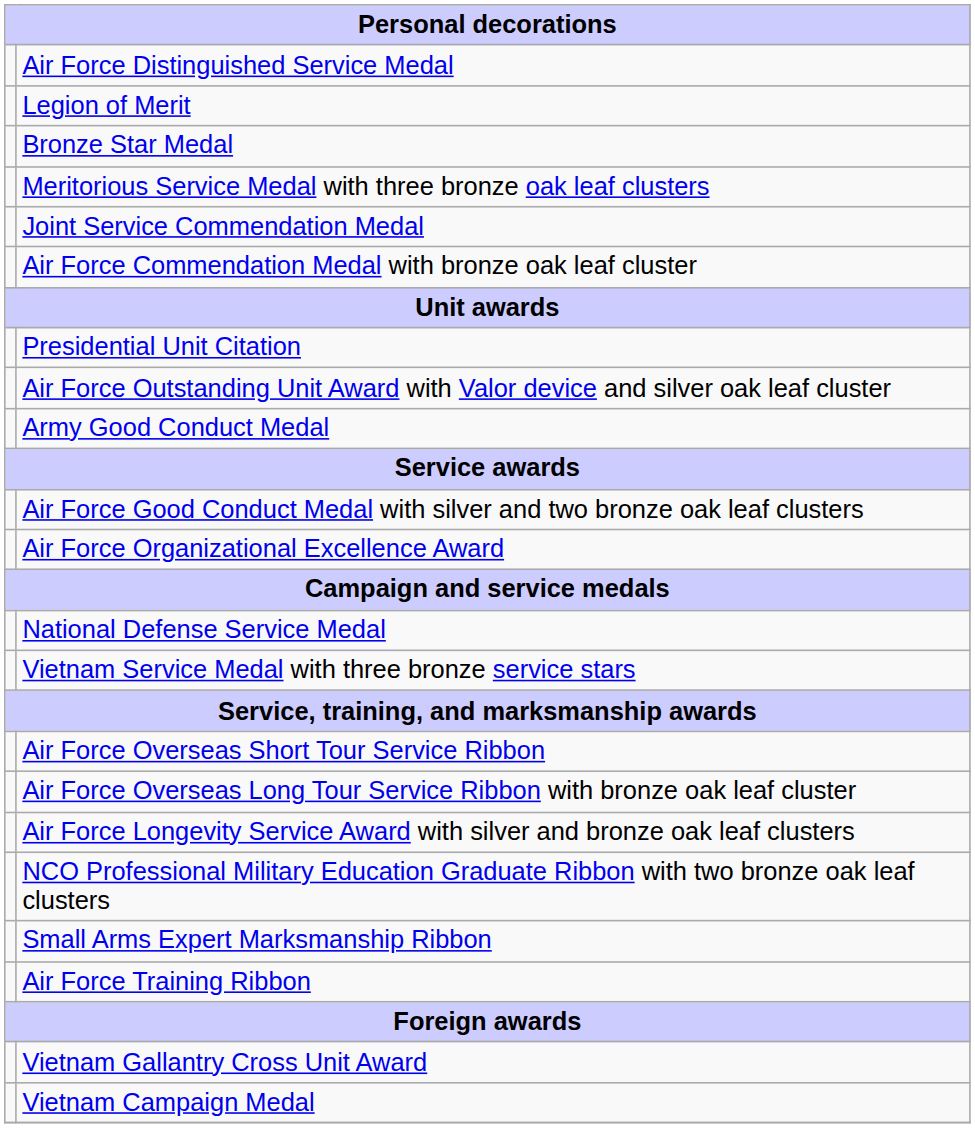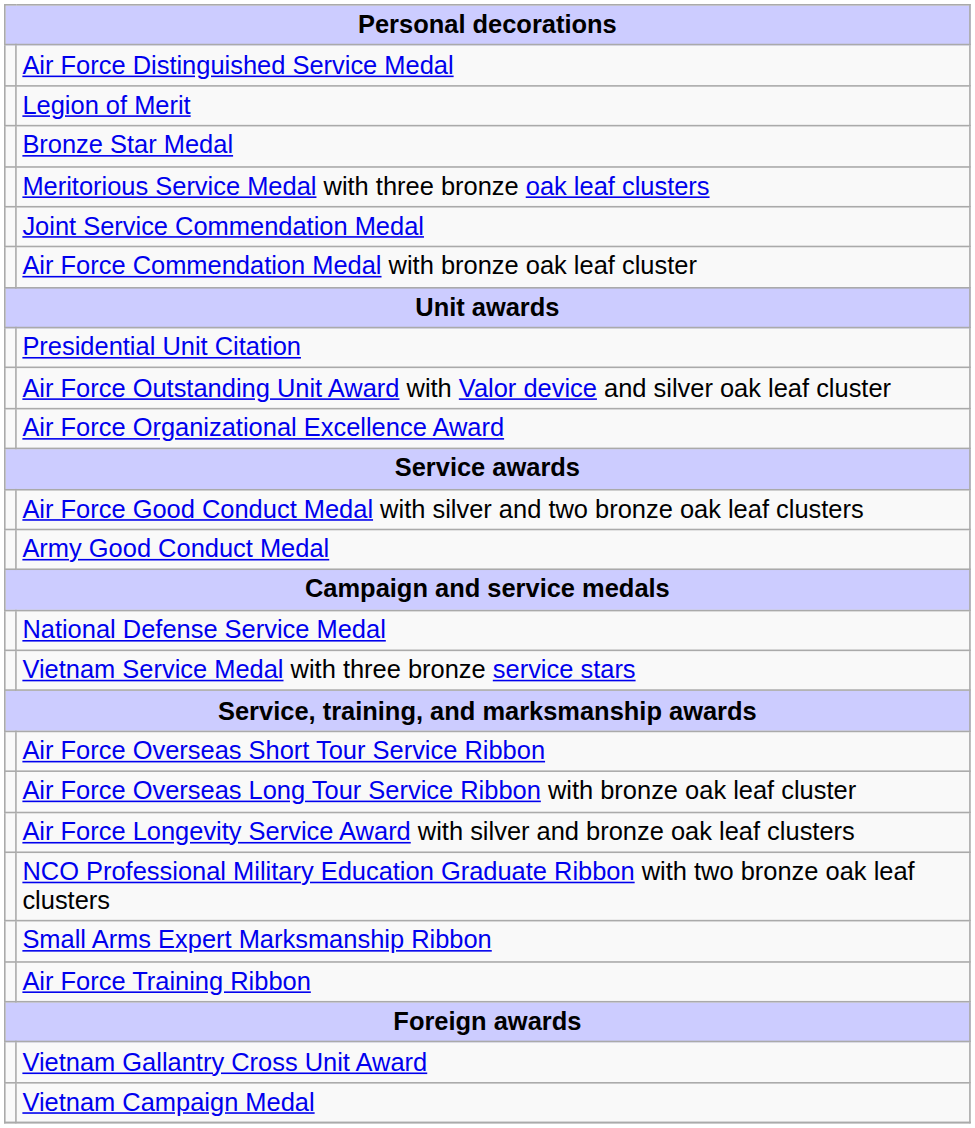 <table class="wikitable">
 <tr style="background:#ccf; text-align:center;">
 <td colspan=2><strong>Personal decorations</strong></td>
 </tr>
 <tr>
 <td></td>
 <td><a href='#'>Air Force Distinguished Service Medal</a></td>
 </tr>
 <tr>
 <td></td>
 <td><a href='#'>Legion of Merit</a></td>
 </tr>
 <tr>
 <td></td>
 <td><a href='#'>Bronze Star Medal</a></td>
 </tr>
 <tr>
 <td></td>
 <td><a href='#'>Meritorious Service Medal</a> with three bronze <a href='#'>oak leaf clusters</a></td>
 </tr>
 <tr>
 <td></td>
 <td><a href='#'>Joint Service Commendation Medal</a></td>
 </tr>
 <tr>
 <td></td>
 <td><a href='#'>Air Force Commendation Medal</a> with bronze oak leaf cluster</td>
 </tr>
 <tr style="background:#ccf; text-align:center;">
 <td colspan=2><strong>Unit awards</strong></td>
 </tr>
 <tr>
 <td></td>
 <td><a href='#'>Presidential Unit Citation</a></td>
 </tr>
 <tr>
 <td></td>
 <td><a href='#'>Air Force Outstanding Unit Award</a> with <a href='#'>Valor device</a> and silver oak leaf cluster</td>
 </tr>
 <tr>
 <td></td>
-<td><a href='#'>Army Good Conduct Medal</a></td>
+<td><a href='#'>Air Force Organizational Excellence Award</a></td>
 </tr>
 <tr style="background:#ccf; text-align:center;">
 <td colspan=2><strong>Service awards</strong></td>
 </tr>
 <tr>
 <td></td>
 <td><a href='#'>Air Force Good Conduct Medal</a> with silver and two bronze oak leaf clusters</td>
 </tr>
 <tr>
 <td></td>
-<td><a href='#'>Air Force Organizational Excellence Award</a></td>
+<td><a href='#'>Army Good Conduct Medal</a></td>
 </tr>
 <tr style="background:#ccf; text-align:center;">
 <td colspan=2><strong>Campaign and service medals</strong></td>
 </tr>
 <tr>
 <td></td>
 <td><a href='#'>National Defense Service Medal</a></td>
 </tr>
 <tr>
 <td></td>
 <td><a href='#'>Vietnam Service Medal</a> with three bronze <a href='#'>service stars</a></td>
 </tr>
 <tr style="background:#ccf; text-align:center;">
 <td colspan=2><strong>Service, training, and marksmanship awards</strong></td>
 </tr>
 <tr>
 <td></td>
 <td><a href='#'>Air Force Overseas Short Tour Service Ribbon</a></td>
 </tr>
 <tr>
 <td></td>
 <td><a href='#'>Air Force Overseas Long Tour Service Ribbon</a> with bronze oak leaf cluster</td>
 </tr>
 <tr>
 <td></td>
 <td><a href='#'>Air Force Longevity Service Award</a> with silver and bronze oak leaf clusters</td>
 </tr>
 <tr>
 <td></td>
 <td><a href='#'>NCO Professional Military Education Graduate Ribbon</a> with two bronze oak leaf clusters</td>
 </tr>
 <tr>
 <td></td>
 <td><a href='#'>Small Arms Expert Marksmanship Ribbon</a></td>
 </tr>
 <tr>
 <td></td>
 <td><a href='#'>Air Force Training Ribbon</a></td>
 </tr>
 <tr style="background:#ccf; text-align:center;">
 <td colspan=2><strong>Foreign awards</strong></td>
 </tr>
 <tr>
 <td></td>
 <td><a href='#'>Vietnam Gallantry Cross Unit Award</a></td>
 </tr>
 <tr>
 <td></td>
 <td><a href='#'>Vietnam Campaign Medal</a></td>
 </tr>
 <tr>
 </tr>
 </table>
